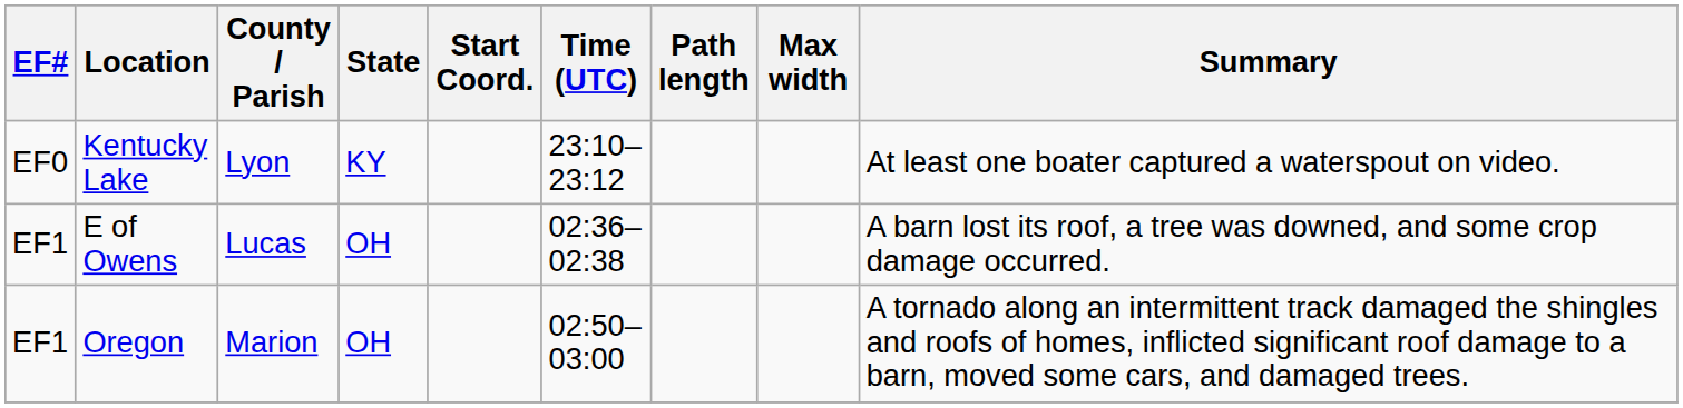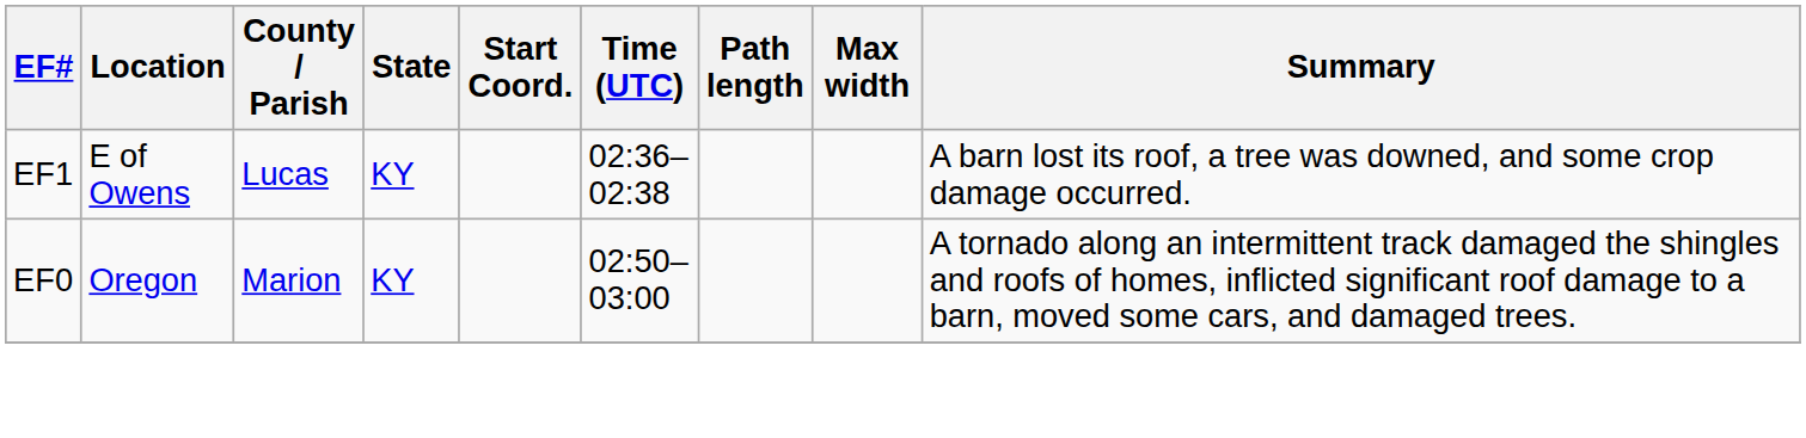 <table class="wikitable sortable" style="width:100%;">
 <tr>
 <th scope="col"  style="width:3%; text-align:center;"><a href='#'>EF#</a></th>
 <th scope="col"  style="width:7%; text-align:center;" class="unsortable">Location</th>
 <th scope="col"  style="width:6%; text-align:center;" class="unsortable">County / Parish</th>
 <th scope="col"  style="width:5%; text-align:center;">State</th>
 <th scope="col"  style="width:6%; text-align:center;">Start Coord.</th>
 <th scope="col"  style="width:6%; text-align:center;">Time (<a href='#'>UTC</a>)</th>
 <th scope="col"  style="width:6%; text-align:center;">Path length</th>
 <th scope="col"  style="width:6%; text-align:center;">Max width</th>
 <th scope="col" class="unsortable" style="width:48%; text-align:center;">Summary</th>
 </tr>
 <tr>
-<td bgcolor=>EF0</td>
-<td><a href='#'>Kentucky Lake</a></td>
-<td><a href='#'>Lyon</a></td>
-<td><a href='#'>KY</a></td>
-<td></td>
-<td>23:10–23:12</td>
-<td></td>
-<td></td>
-<td>At least one boater captured a waterspout on video.</td>
-</tr>
-<tr>
 <td bgcolor=>EF1</td>
 <td>E of <a href='#'>Owens</a></td>
 <td><a href='#'>Lucas</a></td>
-<td><a href='#'>OH</a></td>
+<td><a href='#'>KY</a></td>
 <td></td>
 <td>02:36–02:38</td>
 <td></td>
 <td></td>
 <td>A barn lost its roof, a tree was downed, and some crop damage occurred.</td>
 </tr>
 <tr>
-<td bgcolor=>EF1</td>
+<td bgcolor=>EF0</td>
 <td><a href='#'>Oregon</a></td>
 <td><a href='#'>Marion</a></td>
-<td><a href='#'>OH</a></td>
+<td><a href='#'>KY</a></td>
 <td></td>
 <td>02:50–03:00</td>
 <td></td>
 <td></td>
 <td>A tornado along an intermittent track damaged the shingles and roofs of homes, inflicted significant roof damage to a barn, moved some cars, and damaged trees.</td>
 </tr>
 <tr>
 </tr>
 </table>
